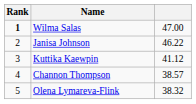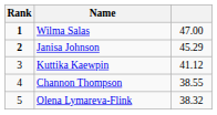 <table class="wikitable" style="margin:0.5em auto;width=480;font-size:90%">
 <tr>
 <th width=30>Rank</th>
 <th width=180>Name</th>
 <th width=50></th>
 </tr>
 <tr>
 <td align=center><strong>1</strong></td>
 <td><a href='#'>Wilma Salas</a></td>
 <td align=center>47.00</td>
 </tr>
 <tr>
-<td align=center>2</td>
+<td align=center><strong>2</strong></td>
 <td><a href='#'>Janisa Johnson</a></td>
-<td align=center>46.22</td>
+<td align=center>45.29</td>
 </tr>
 <tr>
 <td align=center>3</td>
 <td><a href='#'>Kuttika Kaewpin</a></td>
 <td align=center>41.12</td>
 </tr>
 <tr>
 <td align=center>4</td>
 <td><a href='#'>Channon Thompson</a></td>
-<td align=center>38.57</td>
+<td align=center>38.55</td>
 </tr>
 <tr>
 <td align=center>5</td>
 <td><a href='#'>Olena Lymareva-Flink</a></td>
 <td align=center>38.32</td>
 </tr>
 </table>
